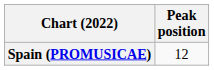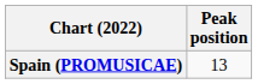 <table class="wikitable plainrowheaders" style="text-align:center">
 <tr>
 <th scope="col">Chart (2022)</th>
 <th scope="col">Peak<br>position</th>
 </tr>
 <tr>
 <th scope="row">Spain (<a href='#'>PROMUSICAE</a>)</th>
-<td>12</td>
+<td>13</td>
 </tr>
 </table>
